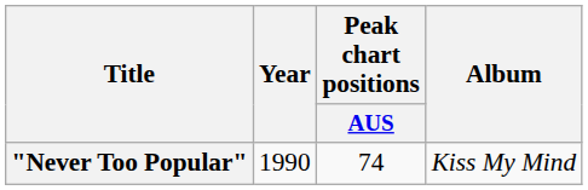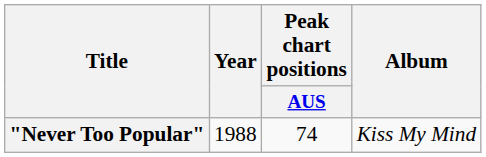 <table class="wikitable plainrowheaders" style="text-align:center;">
 <tr>
 <th scope="col" rowspan="2">Title</th>
 <th scope="col" rowspan="2">Year</th>
 <th scope="col" colspan="1">Peak chart positions</th>
 <th scope="col" rowspan="2">Album</th>
 </tr>
 <tr>
 <th scope="col" style="width:3em;font-size:90%;"><a href='#'>AUS</a><br></th>
 </tr>
 <tr>
 <th scope="row">"Never Too Popular"</th>
-<td>1990</td>
+<td>1988</td>
 <td>74</td>
 <td><em>Kiss My Mind</em></td>
 </tr>
 </table>
